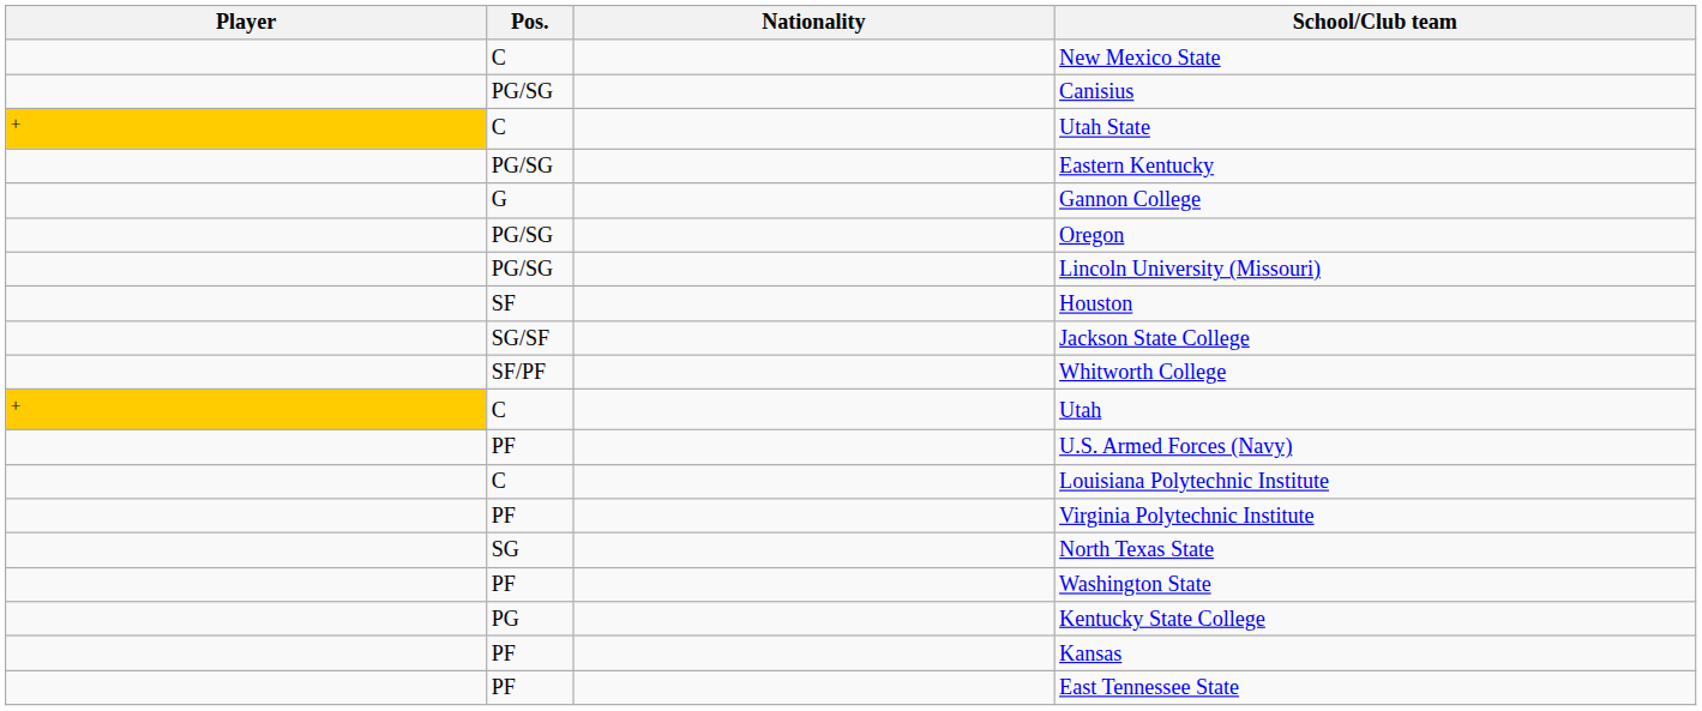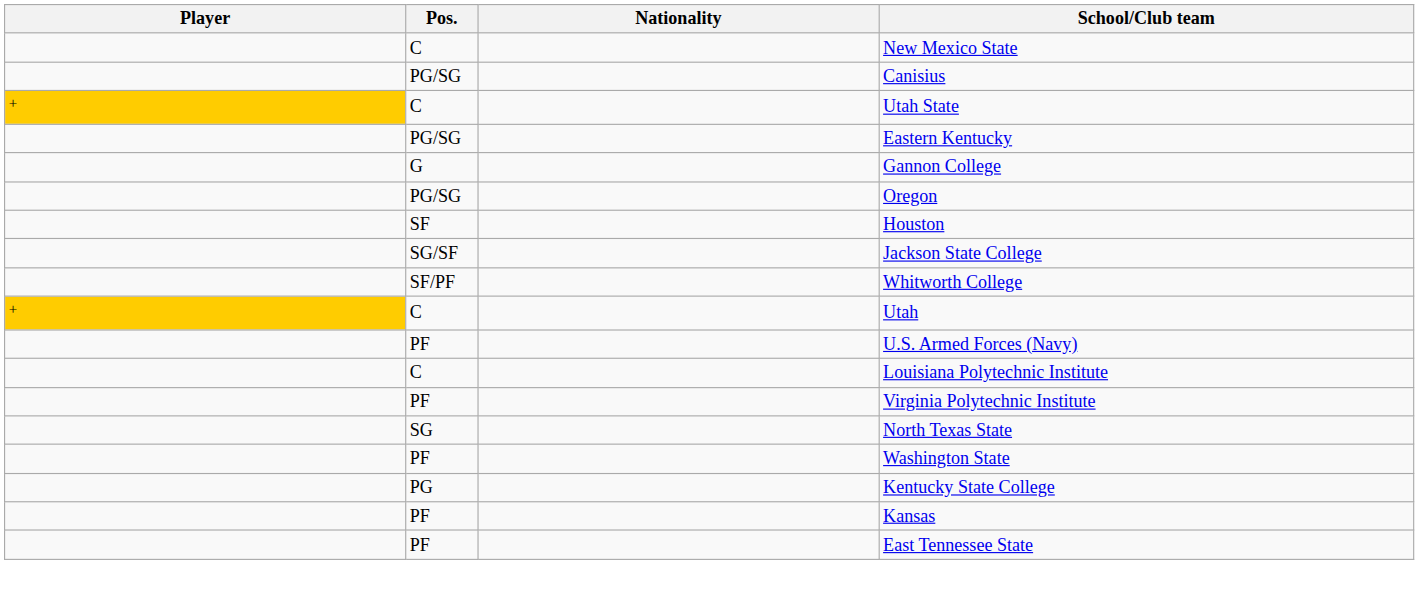 <table class="wikitable sortable sortable">
 <tr>
 <th style="width:15%;">Player</th>
 <th style="width:1%;">Pos.</th>
 <th style="width:15%;">Nationality</th>
 <th style="width:20%;">School/Club team</th>
 </tr>
 <tr>
 <td></td>
 <td>C</td>
 <td></td>
 <td><a href='#'>New Mexico State</a> </td>
 </tr>
 <tr>
 <td></td>
 <td>PG/SG</td>
 <td></td>
 <td><a href='#'>Canisius</a> </td>
 </tr>
 <tr>
 <td bgcolor="FFCC00"><sup>+</sup></td>
 <td>C</td>
 <td></td>
 <td><a href='#'>Utah State</a> </td>
 </tr>
 <tr>
 <td></td>
 <td>PG/SG</td>
 <td></td>
 <td><a href='#'>Eastern Kentucky</a> </td>
 </tr>
 <tr>
 <td></td>
 <td>G</td>
 <td></td>
 <td><a href='#'>Gannon College</a> </td>
 </tr>
 <tr>
 <td></td>
 <td>PG/SG</td>
 <td></td>
 <td><a href='#'>Oregon</a> </td>
-</tr>
-<tr>
-<td></td>
-<td>PG/SG</td>
-<td></td>
-<td><a href='#'>Lincoln University (Missouri)</a> </td>
 </tr>
 <tr>
 <td></td>
 <td>SF</td>
 <td></td>
 <td><a href='#'>Houston</a> </td>
 </tr>
 <tr>
 <td></td>
 <td>SG/SF</td>
 <td></td>
 <td><a href='#'>Jackson State College</a> </td>
 </tr>
 <tr>
 <td></td>
 <td>SF/PF</td>
 <td></td>
 <td><a href='#'>Whitworth College</a> </td>
 </tr>
 <tr>
 <td bgcolor="FFCC00"><sup>+</sup></td>
 <td>C</td>
 <td></td>
 <td><a href='#'>Utah</a> </td>
 </tr>
 <tr>
 <td></td>
 <td>PF</td>
 <td></td>
 <td><a href='#'>U.S. Armed Forces (Navy)</a> </td>
 </tr>
 <tr>
 <td></td>
 <td>C</td>
 <td></td>
 <td><a href='#'>Louisiana Polytechnic Institute</a> </td>
 </tr>
 <tr>
 <td></td>
 <td>PF</td>
 <td></td>
 <td><a href='#'>Virginia Polytechnic Institute</a> </td>
 </tr>
 <tr>
 <td></td>
 <td>SG</td>
 <td></td>
 <td><a href='#'>North Texas State</a> </td>
 </tr>
 <tr>
 <td></td>
 <td>PF</td>
 <td></td>
 <td><a href='#'>Washington State</a> </td>
 </tr>
 <tr>
 <td></td>
 <td>PG</td>
 <td></td>
 <td><a href='#'>Kentucky State College</a> </td>
 </tr>
 <tr>
 <td></td>
 <td>PF</td>
 <td></td>
 <td><a href='#'>Kansas</a> </td>
 </tr>
 <tr>
 <td></td>
 <td>PF</td>
 <td></td>
 <td><a href='#'>East Tennessee State</a> </td>
 </tr>
 </table>
